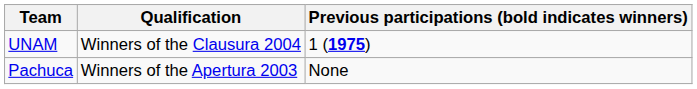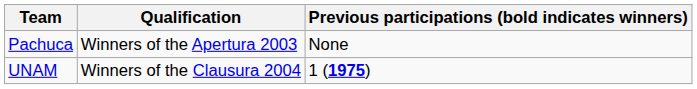 <table class="wikitable">
 <tr>
 <th>Team</th>
 <th>Qualification</th>
 <th>Previous participations (bold indicates winners)</th>
 </tr>
 <tr>
+<td><a href='#'>Pachuca</a></td>
+<td>Winners of the <a href='#'>Apertura 2003</a></td>
+<td>None</td>
+</tr>
+<tr>
 <td><a href='#'>UNAM</a></td>
 <td>Winners of the <a href='#'>Clausura 2004</a></td>
 <td>1 (<strong><a href='#'>1975</a></strong>)</td>
 </tr>
-<tr>
-<td><a href='#'>Pachuca</a></td>
-<td>Winners of the <a href='#'>Apertura 2003</a></td>
-<td>None</td>
-</tr>
 </table>
